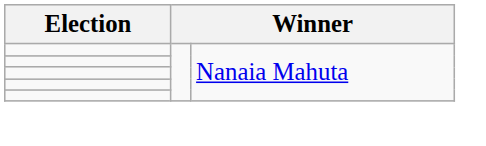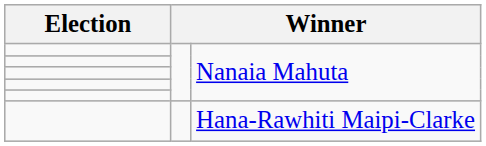 <table class=wikitable>
 <tr>
 <th width=100>Election</th>
 <th width=175 colspan=2>Winner</th>
 </tr>
 <tr>
 <td></td>
 <td width=5 rowspan=5 bgcolor=></td>
 <td rowspan=5><a href='#'>Nanaia Mahuta</a></td>
 </tr>
 <tr>
 <td></td>
 </tr>
 <tr>
 <td></td>
 </tr>
 <tr>
 <td></td>
 </tr>
 <tr>
 <td></td>
 </tr>
+<tr>
+<td></td>
+<td></td>
+<td><a href='#'>Hana-Rawhiti Maipi-Clarke</a></td>
+</tr>
 </table>
